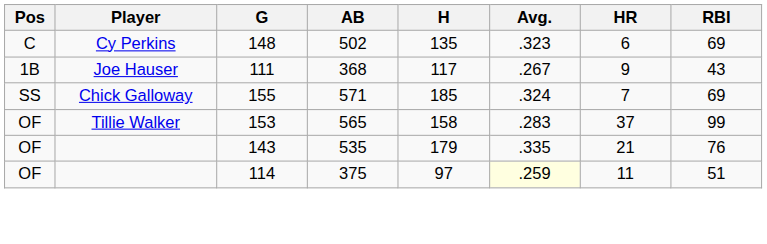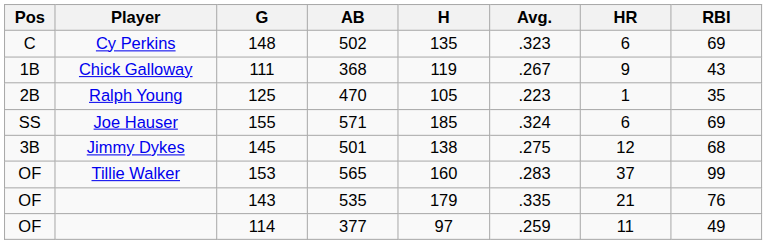 <table class="wikitable sortable">
 <tr>
 <th bgcolor="#DDDDFF" width="5%">Pos</th>
 <th bgcolor="#DDDDFF" width="16%">Player</th>
 <th bgcolor="#DDDDFF" width="9%">G</th>
 <th bgcolor="#DDDDFF" width="9%">AB</th>
 <th bgcolor="#DDDDFF" width="9%">H</th>
 <th bgcolor="#DDDDFF" width="9%">Avg.</th>
 <th bgcolor="#DDDDFF" width="9%">HR</th>
 <th bgcolor="#DDDDFF" width="9%">RBI</th>
 </tr>
 <tr align="center">
 <td>C</td>
 <td><a href='#'>Cy Perkins</a></td>
 <td>148</td>
 <td>502</td>
 <td>135</td>
 <td>.323</td>
 <td>6</td>
 <td>69</td>
 </tr>
 <tr align=center>
 <td>1B</td>
-<td><a href='#'>Joe Hauser</a></td>
+<td><a href='#'>Chick Galloway</a></td>
 <td>111</td>
 <td>368</td>
-<td>117</td>
+<td>119</td>
 <td>.267</td>
 <td>9</td>
 <td>43</td>
 </tr>
 <tr align=center>
+<td>2B</td>
+<td><a href='#'>Ralph Young</a></td>
+<td>125</td>
+<td>470</td>
+<td>105</td>
+<td>.223</td>
+<td>1</td>
+<td>35</td>
+</tr>
+<tr align=center>
 <td>SS</td>
-<td><a href='#'>Chick Galloway</a></td>
+<td><a href='#'>Joe Hauser</a></td>
 <td>155</td>
 <td>571</td>
 <td>185</td>
 <td>.324</td>
-<td>7</td>
+<td>6</td>
 <td>69</td>
+</tr>
+<tr align=center>
+<td>3B</td>
+<td><a href='#'>Jimmy Dykes</a></td>
+<td>145</td>
+<td>501</td>
+<td>138</td>
+<td>.275</td>
+<td>12</td>
+<td>68</td>
 </tr>
 <tr align=center>
 <td>OF</td>
 <td><a href='#'>Tillie Walker</a></td>
 <td>153</td>
 <td>565</td>
-<td>158</td>
+<td>160</td>
 <td>.283</td>
 <td>37</td>
 <td>99</td>
 </tr>
 <tr align=center>
 <td>OF</td>
 <td></td>
 <td>143</td>
 <td>535</td>
 <td>179</td>
 <td>.335</td>
 <td>21</td>
 <td>76</td>
 </tr>
 <tr align="center">
 <td>OF</td>
 <td></td>
 <td>114</td>
-<td>375</td>
+<td>377</td>
 <td>97</td>
-<td style="background: lightyellow;">.259</td>
+<td>.259</td>
 <td>11</td>
-<td>51</td>
+<td>49</td>
 </tr>
 </table>
